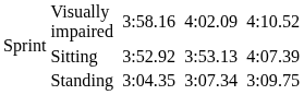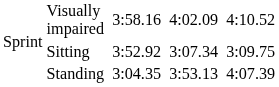 <table>
 <tr>
 <td rowspan="3">Sprint<br></td>
 <td>Visually<br>impaired</td>
 <td></td>
 <td>3:58.16</td>
 <td></td>
 <td>4:02.09</td>
 <td></td>
 <td>4:10.52</td>
 </tr>
 <tr>
 <td>Sitting</td>
 <td></td>
 <td>3:52.92</td>
 <td></td>
-<td>3:53.13</td>
+<td>3:07.34</td>
 <td></td>
-<td>4:07.39</td>
+<td>3:09.75</td>
 </tr>
 <tr>
 <td>Standing</td>
 <td></td>
 <td>3:04.35</td>
 <td></td>
-<td>3:07.34</td>
+<td>3:53.13</td>
 <td></td>
-<td>3:09.75</td>
+<td>4:07.39</td>
 </tr>
 </table>
